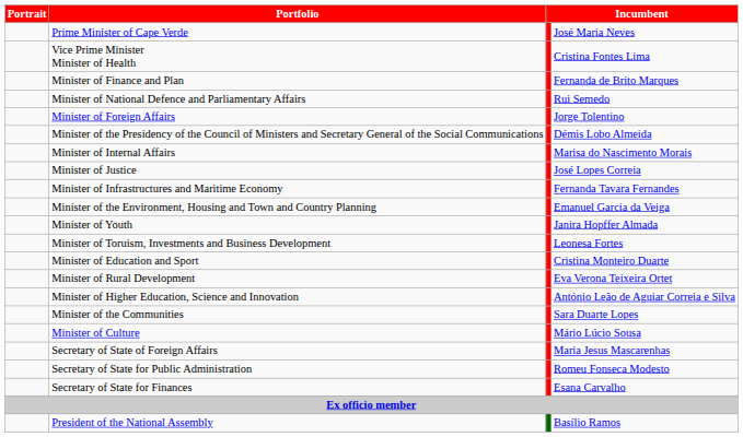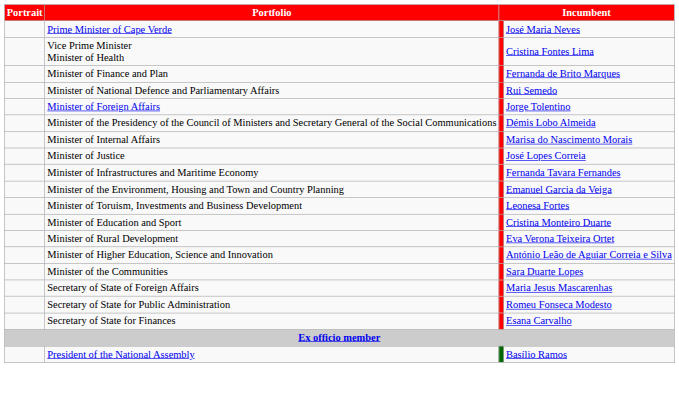 <table class="wikitable">
 <tr>
 <th style="background-color:#FF0000;color: white">Portrait</th>
 <th style="background-color:#FF0000;color: white">Portfolio</th>
 <th colspan=2 style="background-color:#FF0000;color: white">Incumbent</th>
 </tr>
 <tr>
 <td></td>
 <td><a href='#'>Prime Minister of Cape Verde</a></td>
 <td style="background:#FF0000"></td>
 <td><a href='#'>José Maria Neves</a></td>
 </tr>
 <tr>
 <td></td>
 <td>Vice Prime Minister<br>Minister of Health</td>
 <td style="background:#FF0000"></td>
 <td><a href='#'>Cristina Fontes Lima</a></td>
 </tr>
 <tr>
 <td></td>
 <td>Minister of Finance and Plan</td>
 <td style="background:#FF0000"></td>
 <td><a href='#'>Fernanda de Brito Marques</a></td>
 </tr>
 <tr>
 <td></td>
 <td>Minister of National Defence and Parliamentary Affairs</td>
 <td style="background:#FF0000"></td>
 <td><a href='#'>Rui Semedo</a></td>
 </tr>
 <tr>
 <td></td>
 <td><a href='#'>Minister of Foreign Affairs</a></td>
 <td style="background:#FF0000"></td>
 <td><a href='#'>Jorge Tolentino</a></td>
 </tr>
 <tr>
 <td></td>
 <td>Minister of the Presidency of the Council of Ministers and Secretary General of the Social Communications</td>
 <td style="background:#FF0000"></td>
 <td><a href='#'>Démis Lobo Almeida</a></td>
 </tr>
 <tr>
 <td></td>
 <td>Minister of Internal Affairs</td>
 <td style="background:#FF0000"></td>
 <td><a href='#'>Marisa do Nascimento Morais</a></td>
 </tr>
 <tr>
 <td></td>
 <td>Minister of Justice</td>
 <td style="background:#FF0000"></td>
 <td><a href='#'>José Lopes Correia</a></td>
 </tr>
 <tr>
 <td></td>
 <td>Minister of Infrastructures and Maritime Economy</td>
 <td style="background:#FF0000"></td>
 <td><a href='#'>Fernanda Tavara Fernandes</a></td>
 </tr>
 <tr>
 <td></td>
 <td>Minister of the Environment, Housing and Town and Country Planning</td>
 <td style="background:#FF0000"></td>
 <td><a href='#'>Emanuel Garcia da Veiga</a></td>
 </tr>
 <tr>
 <td></td>
-<td>Minister of Youth</td>
-<td style="background:#FF0000"></td>
-<td><a href='#'>Janira Hopffer Almada</a></td>
-</tr>
-<tr>
-<td></td>
 <td>Minister of Toruism, Investments and Business Development</td>
 <td style="background:#FF0000"></td>
 <td><a href='#'>Leonesa Fortes</a></td>
 </tr>
 <tr>
 <td></td>
 <td>Minister of Education and Sport</td>
 <td style="background:#FF0000"></td>
 <td><a href='#'>Cristina Monteiro Duarte</a></td>
 </tr>
 <tr>
 <td></td>
 <td>Minister of Rural Development</td>
 <td style="background:#FF0000"></td>
 <td><a href='#'>Eva Verona Teixeira Ortet</a></td>
 </tr>
 <tr>
 <td></td>
 <td>Minister of Higher Education, Science and Innovation</td>
 <td style="background:#FF0000"></td>
 <td><a href='#'>António Leão de Aguiar Correia e Silva</a></td>
 </tr>
 <tr>
 <td></td>
 <td>Minister of the Communities</td>
 <td style="background:#FF0000"></td>
 <td><a href='#'>Sara Duarte Lopes</a></td>
 </tr>
 <tr>
 <td></td>
-<td><a href='#'>Minister of Culture</a></td>
-<td style="background:#FF0000"></td>
-<td><a href='#'>Mário Lúcio Sousa</a></td>
-</tr>
-<tr>
-<td></td>
 <td>Secretary of State of Foreign Affairs</td>
 <td style="background:#FF0000"></td>
 <td><a href='#'>Maria Jesus Mascarenhas</a></td>
 </tr>
 <tr>
 <td></td>
 <td>Secretary of State for Public Administration</td>
 <td style="background:#FF0000"></td>
 <td><a href='#'>Romeu Fonseca Modesto</a></td>
 </tr>
 <tr>
 <td></td>
 <td>Secretary of State for Finances</td>
 <td style="background:#FF0000"></td>
 <td><a href='#'>Esana Carvalho</a></td>
 </tr>
 <tr>
 <td style="background:#cccccc;text-align:center;" colspan="4"><strong><a href='#'>Ex officio member</a></strong></td>
 </tr>
 <tr>
 <td></td>
 <td><a href='#'>President of the National Assembly</a></td>
 <td style="background:#006600"></td>
 <td><a href='#'>Basílio Ramos</a></td>
 </tr>
 </table>
